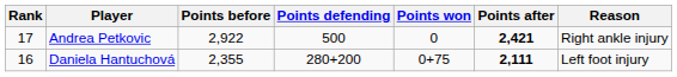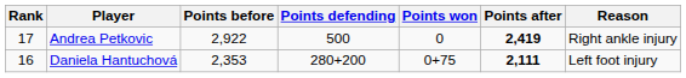 <table class="wikitable sortable">
 <tr>
 <th>Rank</th>
 <th>Player</th>
 <th>Points before</th>
 <th><a href='#'>Points defending</a></th>
 <th><a href='#'>Points won</a></th>
 <th>Points after</th>
 <th>Reason</th>
 </tr>
 <tr>
 <td align="center">17</td>
 <td> <a href='#'>Andrea Petkovic</a></td>
 <td align="center">2,922</td>
 <td align="center">500</td>
 <td align="center">0</td>
-<td align="center"><strong>2,421</strong></td>
+<td align="center"><strong>2,419</strong></td>
 <td>Right ankle injury</td>
 </tr>
 <tr>
 <td align="center">16</td>
 <td> <a href='#'>Daniela Hantuchová</a></td>
-<td align="center">2,355</td>
+<td align="center">2,353</td>
 <td align="center">280+200</td>
 <td align="center">0+75</td>
 <td align="center"><strong>2,111</strong></td>
 <td>Left foot injury</td>
 </tr>
 </table>
